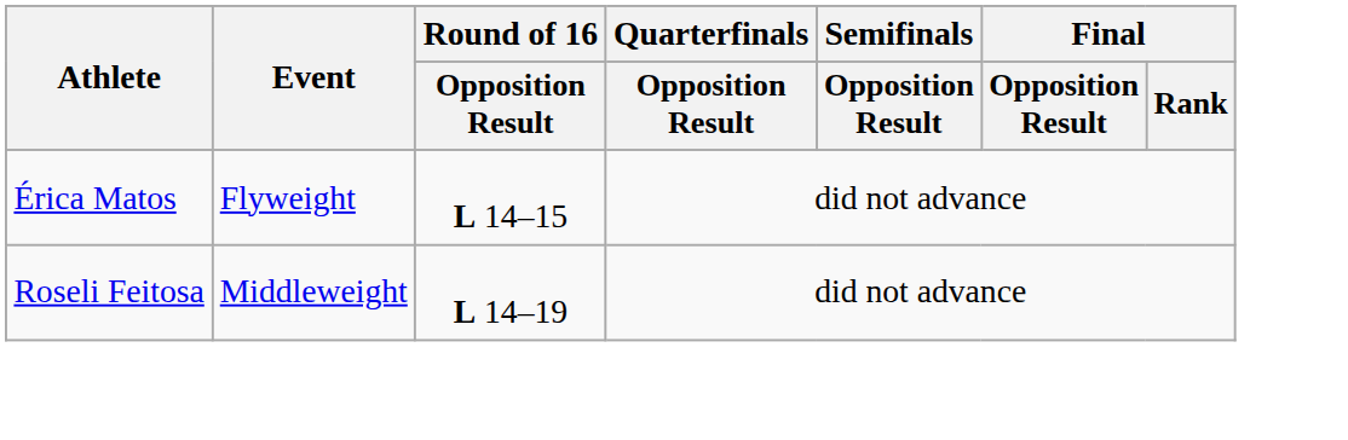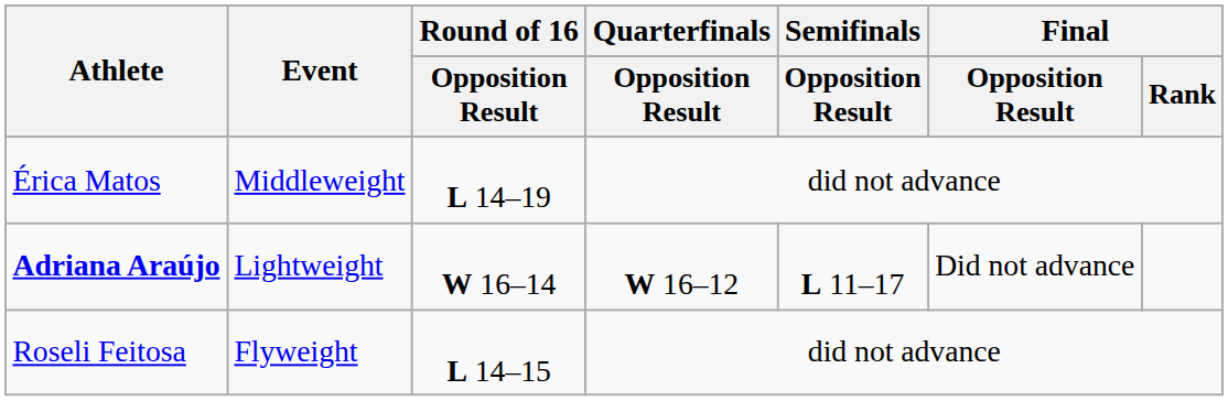 <table class="wikitable" style="font-size:90%">
 <tr>
 <th rowspan="2">Athlete</th>
 <th rowspan="2">Event</th>
 <th>Round of 16</th>
 <th>Quarterfinals</th>
 <th>Semifinals</th>
 <th colspan=2>Final</th>
 </tr>
 <tr style="font-size:95%">
 <th>Opposition<br>Result</th>
 <th>Opposition<br>Result</th>
 <th>Opposition<br>Result</th>
 <th>Opposition<br>Result</th>
 <th>Rank</th>
 </tr>
 <tr align=center>
 <td align=left><a href='#'>Érica Matos</a></td>
+<td align=left><a href='#'>Middleweight</a></td>
+<td><br><strong>L</strong> 14–19</td>
+<td colspan=4>did not advance</td>
+</tr>
+<tr align=center>
+<td align=left><strong><a href='#'>Adriana Araújo</a></strong></td>
+<td align=left><a href='#'>Lightweight</a></td>
+<td><br><strong>W</strong> 16–14</td>
+<td><br><strong>W</strong> 16–12</td>
+<td><br><strong>L</strong> 11–17</td>
+<td>Did not advance</td>
+<td></td>
+</tr>
+<tr align=center>
+<td align=left><a href='#'>Roseli Feitosa</a></td>
 <td align=left><a href='#'>Flyweight</a></td>
 <td><br><strong>L</strong> 14–15</td>
 <td colspan=4>did not advance</td>
 </tr>
-<tr align=center>
-<td align=left><a href='#'>Roseli Feitosa</a></td>
-<td align=left><a href='#'>Middleweight</a></td>
-<td><br><strong>L</strong> 14–19</td>
-<td colspan=4>did not advance</td>
-</tr>
 </table>
